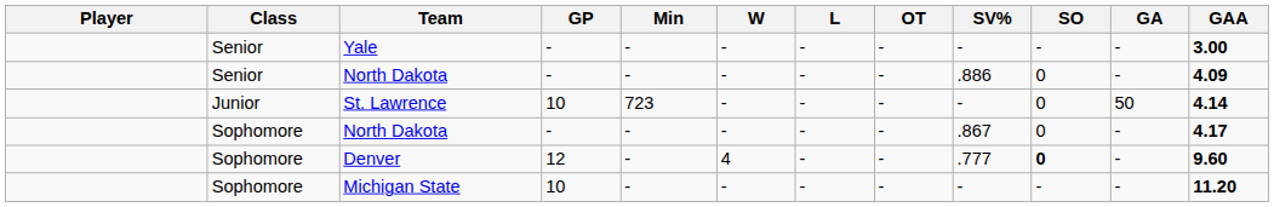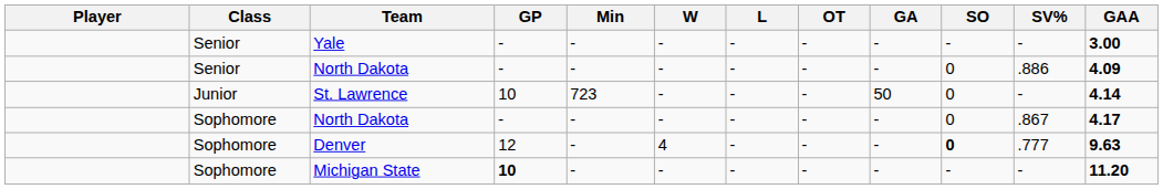 <table class="wikitable sortable">
 <tr>
 <th style="width: 11em;">Player</th>
 <th style="width: 7em;">Class</th>
 <th style="width: 11em;">Team</th>
 <th style="width: 4em;">GP</th>
 <th style="width: 5em;">Min</th>
 <th style="width: 4em;">W</th>
 <th style="width: 4em;">L</th>
 <th style="width: 4em;">OT</th>
+<th style="width: 4em;">GA</th>
+<th style="width: 4em;">SO</th>
 <th style="width: 4em;">SV%</th>
-<th style="width: 4em;">SO</th>
-<th style="width: 4em;">GA</th>
 <th style="width: 4em;">GAA</th>
 </tr>
 <tr>
 <td></td>
 <td>Senior</td>
 <td><a href='#'>Yale</a></td>
 <td>-</td>
 <td>-</td>
 <td>-</td>
 <td>-</td>
 <td>-</td>
 <td>-</td>
 <td>-</td>
 <td>-</td>
 <td><strong>3.00</strong></td>
 </tr>
 <tr>
 <td></td>
 <td>Senior</td>
 <td><a href='#'>North Dakota</a></td>
 <td>-</td>
 <td>-</td>
 <td>-</td>
 <td>-</td>
 <td>-</td>
+<td>-</td>
+<td>0</td>
 <td>.886</td>
-<td>0</td>
-<td>-</td>
 <td><strong>4.09</strong></td>
 </tr>
 <tr>
 <td></td>
 <td>Junior</td>
 <td><a href='#'>St. Lawrence</a></td>
 <td>10</td>
 <td>723</td>
 <td>-</td>
 <td>-</td>
 <td>-</td>
+<td>50</td>
+<td>0</td>
 <td>-</td>
-<td>0</td>
-<td>50</td>
 <td><strong>4.14</strong></td>
 </tr>
 <tr>
 <td></td>
 <td>Sophomore</td>
 <td><a href='#'>North Dakota</a></td>
 <td>-</td>
 <td>-</td>
 <td>-</td>
 <td>-</td>
 <td>-</td>
+<td>-</td>
+<td>0</td>
 <td>.867</td>
-<td>0</td>
-<td>-</td>
 <td><strong>4.17</strong></td>
 </tr>
 <tr>
 <td></td>
 <td>Sophomore</td>
 <td><a href='#'>Denver</a></td>
 <td>12</td>
 <td>-</td>
 <td>4</td>
 <td>-</td>
 <td>-</td>
+<td>-</td>
+<td><strong>0</strong></td>
 <td>.777</td>
-<td><strong>0</strong></td>
-<td>-</td>
-<td><strong>9.60</strong></td>
+<td><strong>9.63</strong></td>
 </tr>
 <tr>
 <td></td>
 <td>Sophomore</td>
 <td><a href='#'>Michigan State</a></td>
-<td>10</td>
+<td><strong>10</strong></td>
 <td>-</td>
 <td>-</td>
 <td>-</td>
 <td>-</td>
 <td>-</td>
 <td>-</td>
 <td>-</td>
 <td><strong>11.20</strong></td>
 </tr>
 </table>
